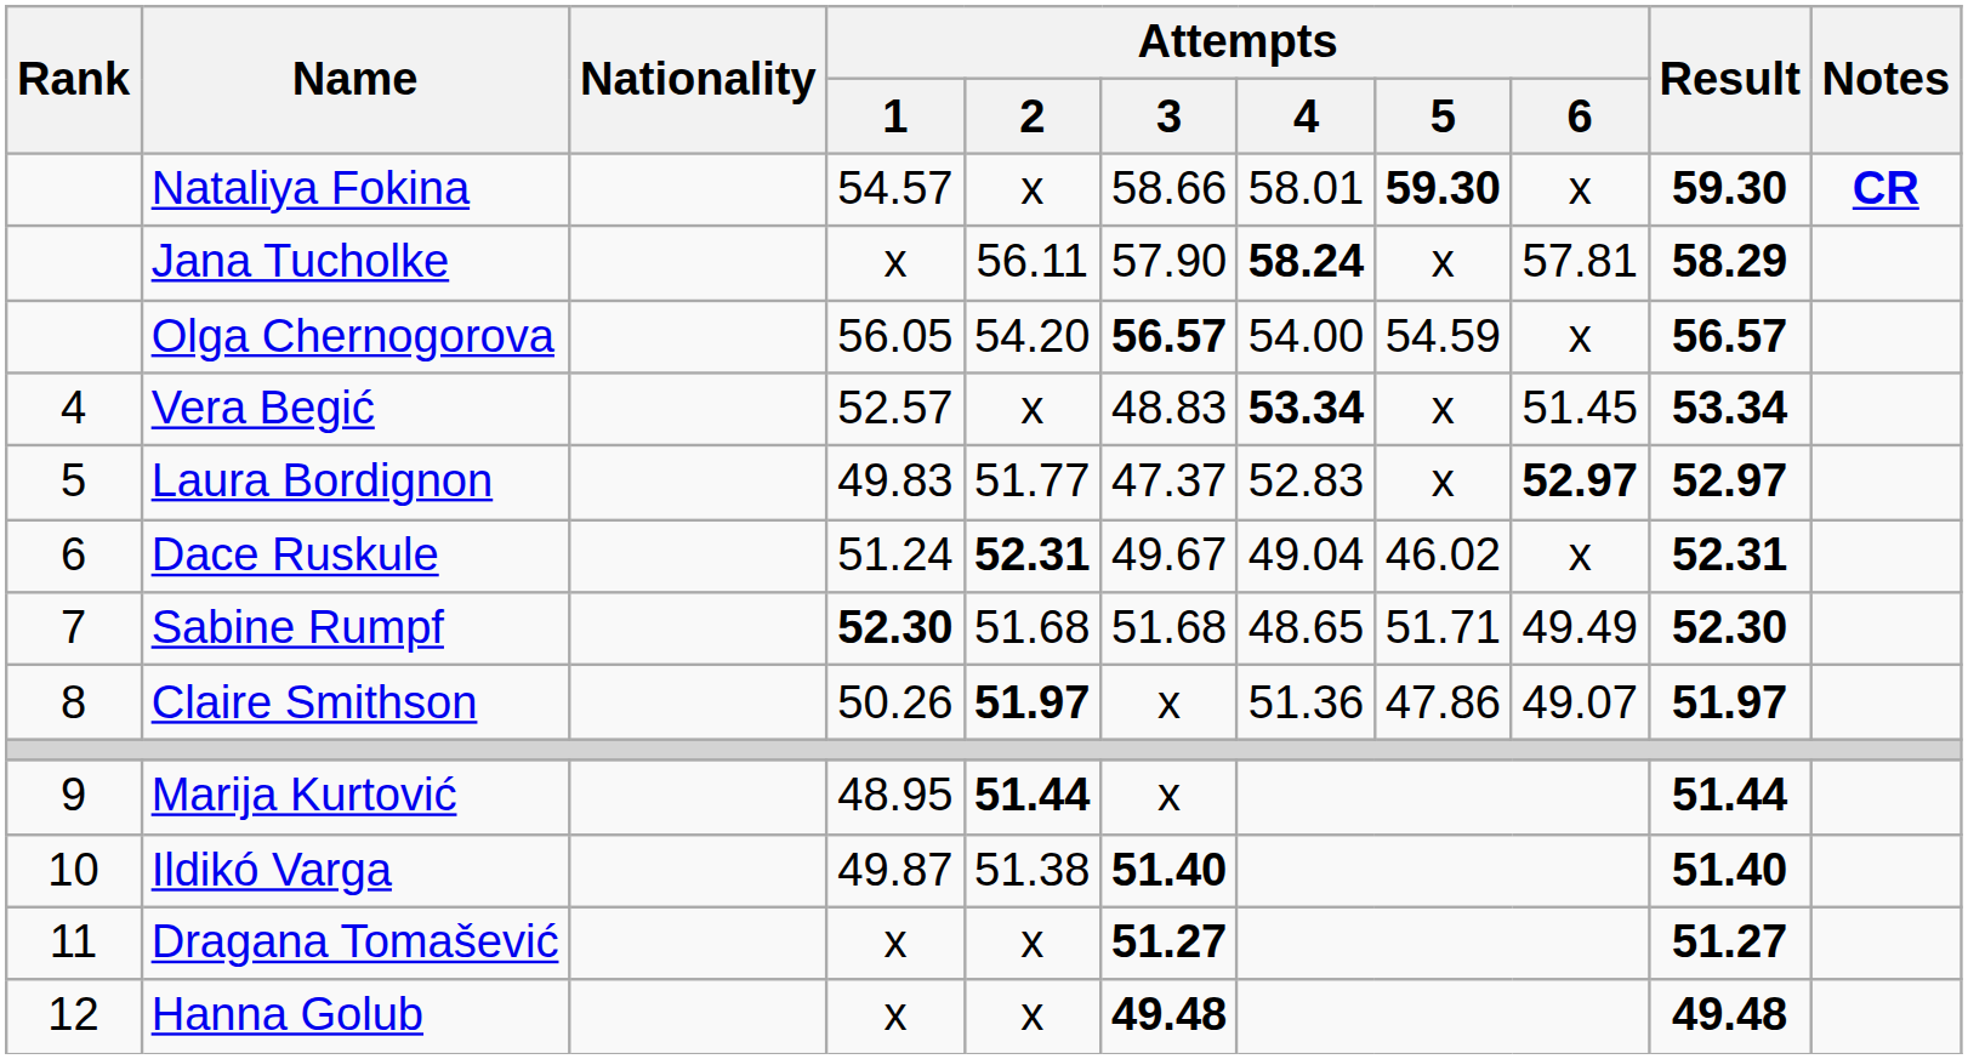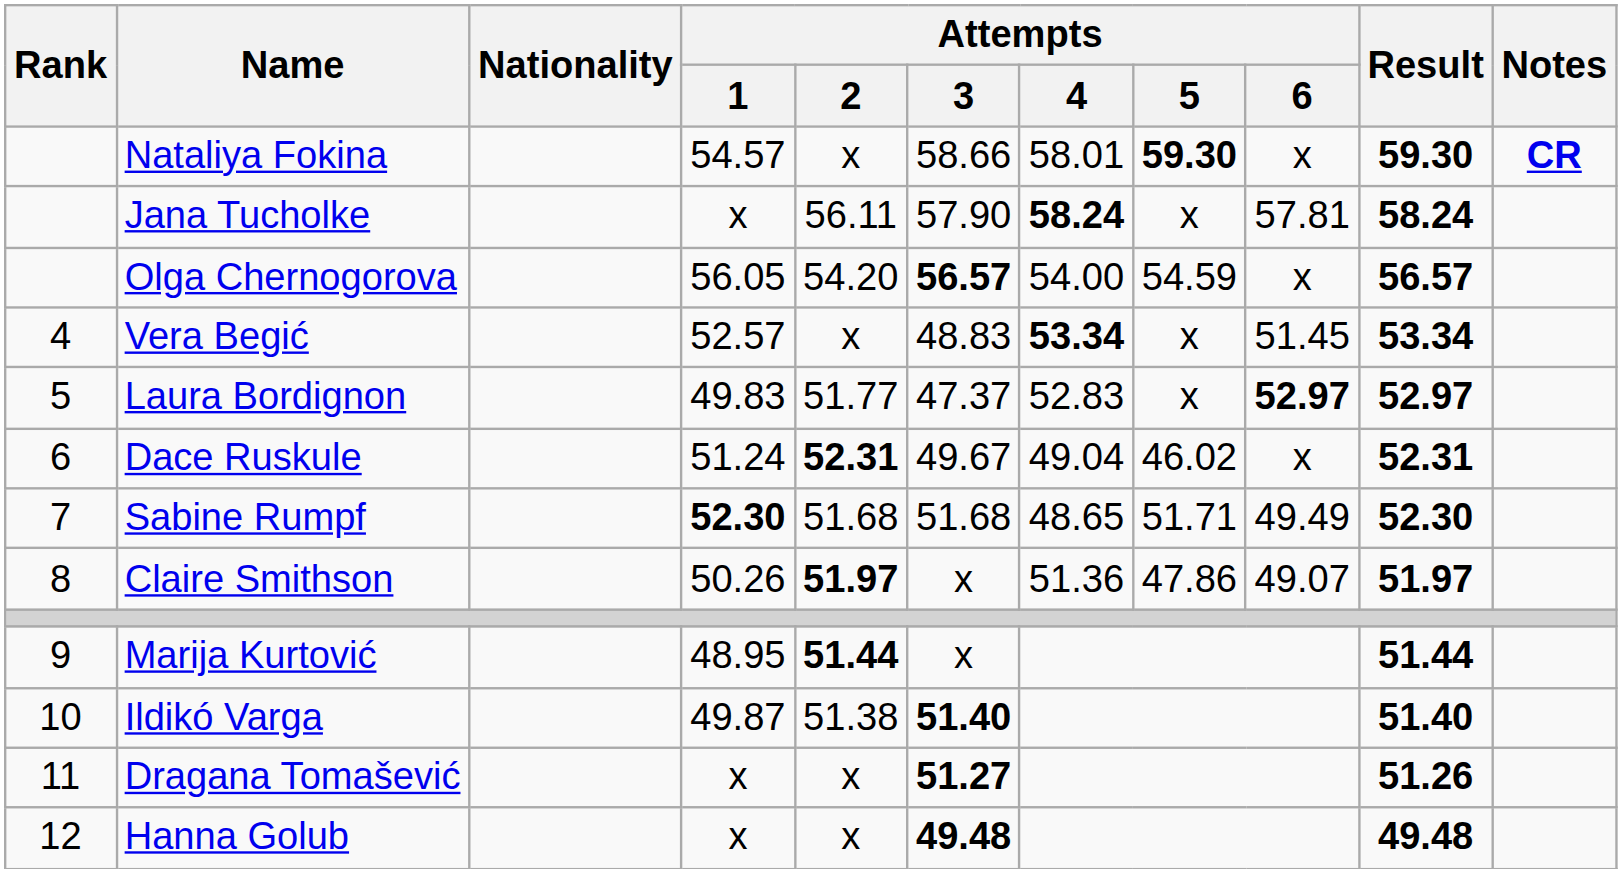 <table class="wikitable sortable" style="text-align:center">
 <tr>
 <th rowspan=2>Rank</th>
 <th rowspan=2>Name</th>
 <th rowspan=2>Nationality</th>
 <th colspan=6>Attempts</th>
 <th rowspan=2>Result</th>
 <th rowspan=2>Notes</th>
 </tr>
 <tr>
 <th>1</th>
 <th>2</th>
 <th>3</th>
 <th>4</th>
 <th>5</th>
 <th>6</th>
 </tr>
 <tr>
 <td></td>
 <td align=left><a href='#'>Nataliya Fokina</a></td>
 <td align=left></td>
 <td>54.57</td>
 <td>x</td>
 <td>58.66</td>
 <td>58.01</td>
 <td><strong>59.30</strong></td>
 <td>x</td>
 <td><strong>59.30</strong></td>
 <td><strong><a href='#'>CR</a></strong></td>
 </tr>
 <tr>
 <td></td>
 <td align=left><a href='#'>Jana Tucholke</a></td>
 <td align=left></td>
 <td>x</td>
 <td>56.11</td>
 <td>57.90</td>
 <td><strong>58.24</strong></td>
 <td>x</td>
 <td>57.81</td>
-<td><strong>58.29</strong></td>
+<td><strong>58.24</strong></td>
 <td></td>
 </tr>
 <tr>
 <td></td>
 <td align=left><a href='#'>Olga Chernogorova</a></td>
 <td align=left></td>
 <td>56.05</td>
 <td>54.20</td>
 <td><strong>56.57</strong></td>
 <td>54.00</td>
 <td>54.59</td>
 <td>x</td>
 <td><strong>56.57</strong></td>
 <td></td>
 </tr>
 <tr>
 <td>4</td>
 <td align=left><a href='#'>Vera Begić</a></td>
 <td align=left></td>
 <td>52.57</td>
 <td>x</td>
 <td>48.83</td>
 <td><strong>53.34</strong></td>
 <td>x</td>
 <td>51.45</td>
 <td><strong>53.34</strong></td>
 <td></td>
 </tr>
 <tr>
 <td>5</td>
 <td align=left><a href='#'>Laura Bordignon</a></td>
 <td align=left></td>
 <td>49.83</td>
 <td>51.77</td>
 <td>47.37</td>
 <td>52.83</td>
 <td>x</td>
 <td><strong>52.97</strong></td>
 <td><strong>52.97</strong></td>
 <td></td>
 </tr>
 <tr>
 <td>6</td>
 <td align=left><a href='#'>Dace Ruskule</a></td>
 <td align=left></td>
 <td>51.24</td>
 <td><strong>52.31</strong></td>
 <td>49.67</td>
 <td>49.04</td>
 <td>46.02</td>
 <td>x</td>
 <td><strong>52.31</strong></td>
 <td></td>
 </tr>
 <tr>
 <td>7</td>
 <td align=left><a href='#'>Sabine Rumpf</a></td>
 <td align=left></td>
 <td><strong>52.30</strong></td>
 <td>51.68</td>
 <td>51.68</td>
 <td>48.65</td>
 <td>51.71</td>
 <td>49.49</td>
 <td><strong>52.30</strong></td>
 <td></td>
 </tr>
 <tr>
 <td>8</td>
 <td align=left><a href='#'>Claire Smithson</a></td>
 <td align=left></td>
 <td>50.26</td>
 <td><strong>51.97</strong></td>
 <td>x</td>
 <td>51.36</td>
 <td>47.86</td>
 <td>49.07</td>
 <td><strong>51.97</strong></td>
 <td></td>
 </tr>
 <tr>
 <td colspan=11 bgcolor=lightgray></td>
 </tr>
 <tr>
 <td>9</td>
 <td align=left><a href='#'>Marija Kurtović</a></td>
 <td align=left></td>
 <td>48.95</td>
 <td><strong>51.44</strong></td>
 <td>x</td>
 <td colspan=3></td>
 <td><strong>51.44</strong></td>
 <td></td>
 </tr>
 <tr>
 <td>10</td>
 <td align=left><a href='#'>Ildikó Varga</a></td>
 <td align=left></td>
 <td>49.87</td>
 <td>51.38</td>
 <td><strong>51.40</strong></td>
 <td colspan=3></td>
 <td><strong>51.40</strong></td>
 <td></td>
 </tr>
 <tr>
 <td>11</td>
 <td align=left><a href='#'>Dragana Tomašević</a></td>
 <td align=left></td>
 <td>x</td>
 <td>x</td>
 <td><strong>51.27</strong></td>
 <td colspan=3></td>
-<td><strong>51.27</strong></td>
+<td><strong>51.26</strong></td>
 <td></td>
 </tr>
 <tr>
 <td>12</td>
 <td align=left><a href='#'>Hanna Golub</a></td>
 <td align=left></td>
 <td>x</td>
 <td>x</td>
 <td><strong>49.48</strong></td>
 <td colspan=3></td>
 <td><strong>49.48</strong></td>
 <td></td>
 </tr>
 </table>
